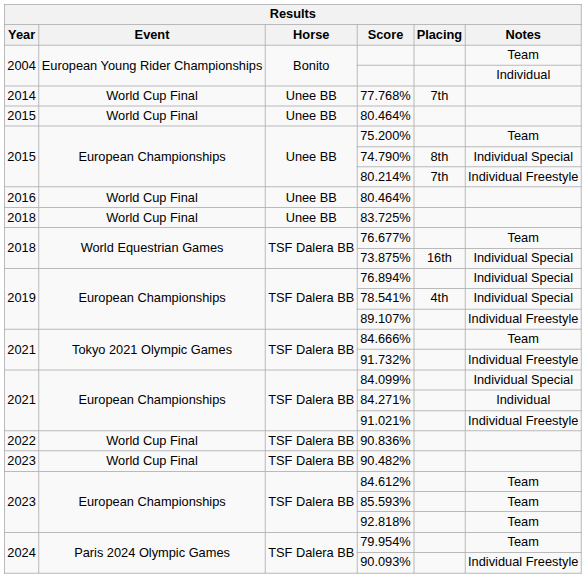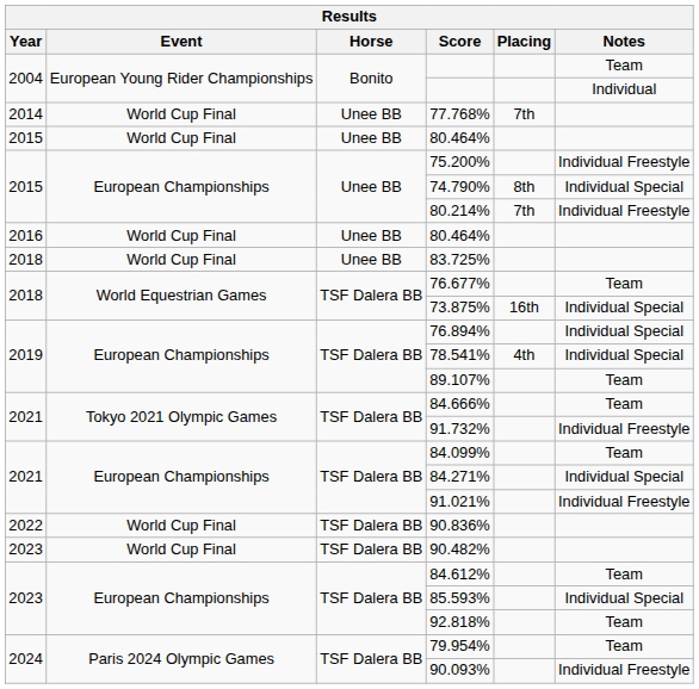 <table class="wikitable" style="text-align:center">
 <tr>
 <th colspan="12" align="center"><strong>Results</strong></th>
 </tr>
 <tr>
 <th>Year</th>
 <th>Event</th>
 <th>Horse</th>
 <th>Score</th>
 <th>Placing</th>
 <th>Notes</th>
 </tr>
 <tr>
 <td rowspan="2">2004</td>
 <td rowspan="2">European Young Rider Championships</td>
 <td rowspan="2">Bonito</td>
 <td></td>
 <td></td>
 <td>Team</td>
 </tr>
 <tr>
 <td></td>
 <td></td>
 <td>Individual</td>
 </tr>
 <tr>
 <td>2014</td>
 <td>World Cup Final</td>
 <td>Unee BB</td>
 <td>77.768%</td>
 <td>7th</td>
 <td></td>
 </tr>
 <tr>
 <td>2015</td>
 <td>World Cup Final</td>
 <td>Unee BB</td>
 <td>80.464%</td>
 <td></td>
 <td></td>
 </tr>
 <tr>
 <td rowspan="3">2015</td>
 <td rowspan="3">European Championships</td>
 <td rowspan="3">Unee BB</td>
 <td>75.200%</td>
 <td></td>
-<td>Team</td>
+<td>Individual Freestyle</td>
 </tr>
 <tr>
 <td>74.790%</td>
 <td>8th</td>
 <td>Individual Special</td>
 </tr>
 <tr>
 <td>80.214%</td>
 <td>7th</td>
 <td>Individual Freestyle</td>
 </tr>
 <tr>
 <td>2016</td>
 <td>World Cup Final</td>
 <td>Unee BB</td>
 <td>80.464%</td>
 <td></td>
 <td></td>
 </tr>
 <tr>
 <td>2018</td>
 <td>World Cup Final</td>
 <td>Unee BB</td>
 <td>83.725%</td>
 <td></td>
 <td></td>
 </tr>
 <tr>
 <td rowspan="2">2018</td>
 <td rowspan="2">World Equestrian Games</td>
 <td rowspan="2">TSF Dalera BB</td>
 <td>76.677%</td>
 <td></td>
 <td>Team</td>
 </tr>
 <tr>
 <td>73.875%</td>
 <td>16th</td>
 <td>Individual Special</td>
 </tr>
 <tr>
 <td rowspan="3">2019</td>
 <td rowspan="3">European Championships</td>
 <td rowspan="3">TSF Dalera BB</td>
 <td>76.894%</td>
 <td></td>
 <td>Individual Special</td>
 </tr>
 <tr>
 <td>78.541%</td>
 <td>4th</td>
 <td>Individual Special</td>
 </tr>
 <tr>
 <td>89.107%</td>
 <td></td>
-<td>Individual Freestyle</td>
+<td>Team</td>
 </tr>
 <tr>
 <td rowspan="2">2021</td>
 <td rowspan="2">Tokyo 2021 Olympic Games</td>
 <td rowspan="2">TSF Dalera BB</td>
 <td>84.666%</td>
 <td></td>
 <td>Team</td>
 </tr>
 <tr>
 <td>91.732%</td>
 <td></td>
 <td>Individual Freestyle</td>
 </tr>
 <tr>
 <td rowspan="3">2021</td>
 <td rowspan="3">European Championships</td>
 <td rowspan="3">TSF Dalera BB</td>
 <td>84.099%</td>
 <td></td>
-<td>Individual Special</td>
+<td>Team</td>
 </tr>
 <tr>
 <td>84.271%</td>
 <td></td>
-<td>Individual</td>
+<td>Individual Special</td>
 </tr>
 <tr>
 <td>91.021%</td>
 <td></td>
 <td>Individual Freestyle</td>
 </tr>
 <tr>
 <td>2022</td>
 <td>World Cup Final</td>
 <td>TSF Dalera BB</td>
 <td>90.836%</td>
 <td></td>
 <td></td>
 </tr>
 <tr>
 <td>2023</td>
 <td>World Cup Final</td>
 <td>TSF Dalera BB</td>
 <td>90.482%</td>
 <td></td>
 <td></td>
 </tr>
 <tr>
 <td rowspan="3">2023</td>
 <td rowspan="3">European Championships</td>
 <td rowspan="3">TSF Dalera BB</td>
 <td>84.612%</td>
 <td></td>
 <td>Team</td>
 </tr>
 <tr>
 <td>85.593%</td>
 <td></td>
-<td>Team</td>
+<td>Individual Special</td>
 </tr>
 <tr>
 <td>92.818%</td>
 <td></td>
 <td>Team</td>
 </tr>
 <tr>
 <td rowspan="2">2024</td>
 <td rowspan="2">Paris 2024 Olympic Games</td>
 <td rowspan="2">TSF Dalera BB</td>
 <td>79.954%</td>
 <td></td>
 <td>Team</td>
 </tr>
 <tr>
 <td>90.093%</td>
 <td></td>
 <td>Individual Freestyle</td>
 </tr>
 </table>
